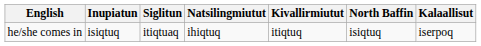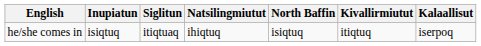 <table class="wikitable" style="margin: auto;">
 <tr>
 <th>English</th>
 <th>Inupiatun</th>
 <th>Siglitun</th>
 <th>Natsilingmiutut</th>
+<th>North Baffin</th>
 <th>Kivallirmiutut</th>
-<th>North Baffin</th>
 <th>Kalaallisut</th>
 </tr>
 <tr>
 <td>he/she comes in</td>
 <td>isiqtuq</td>
 <td>itiqtuaq</td>
 <td>ihiqtuq</td>
+<td>isiqtuq</td>
 <td>itiqtuq</td>
-<td>isiqtuq</td>
 <td>iserpoq</td>
 </tr>
 </table>
